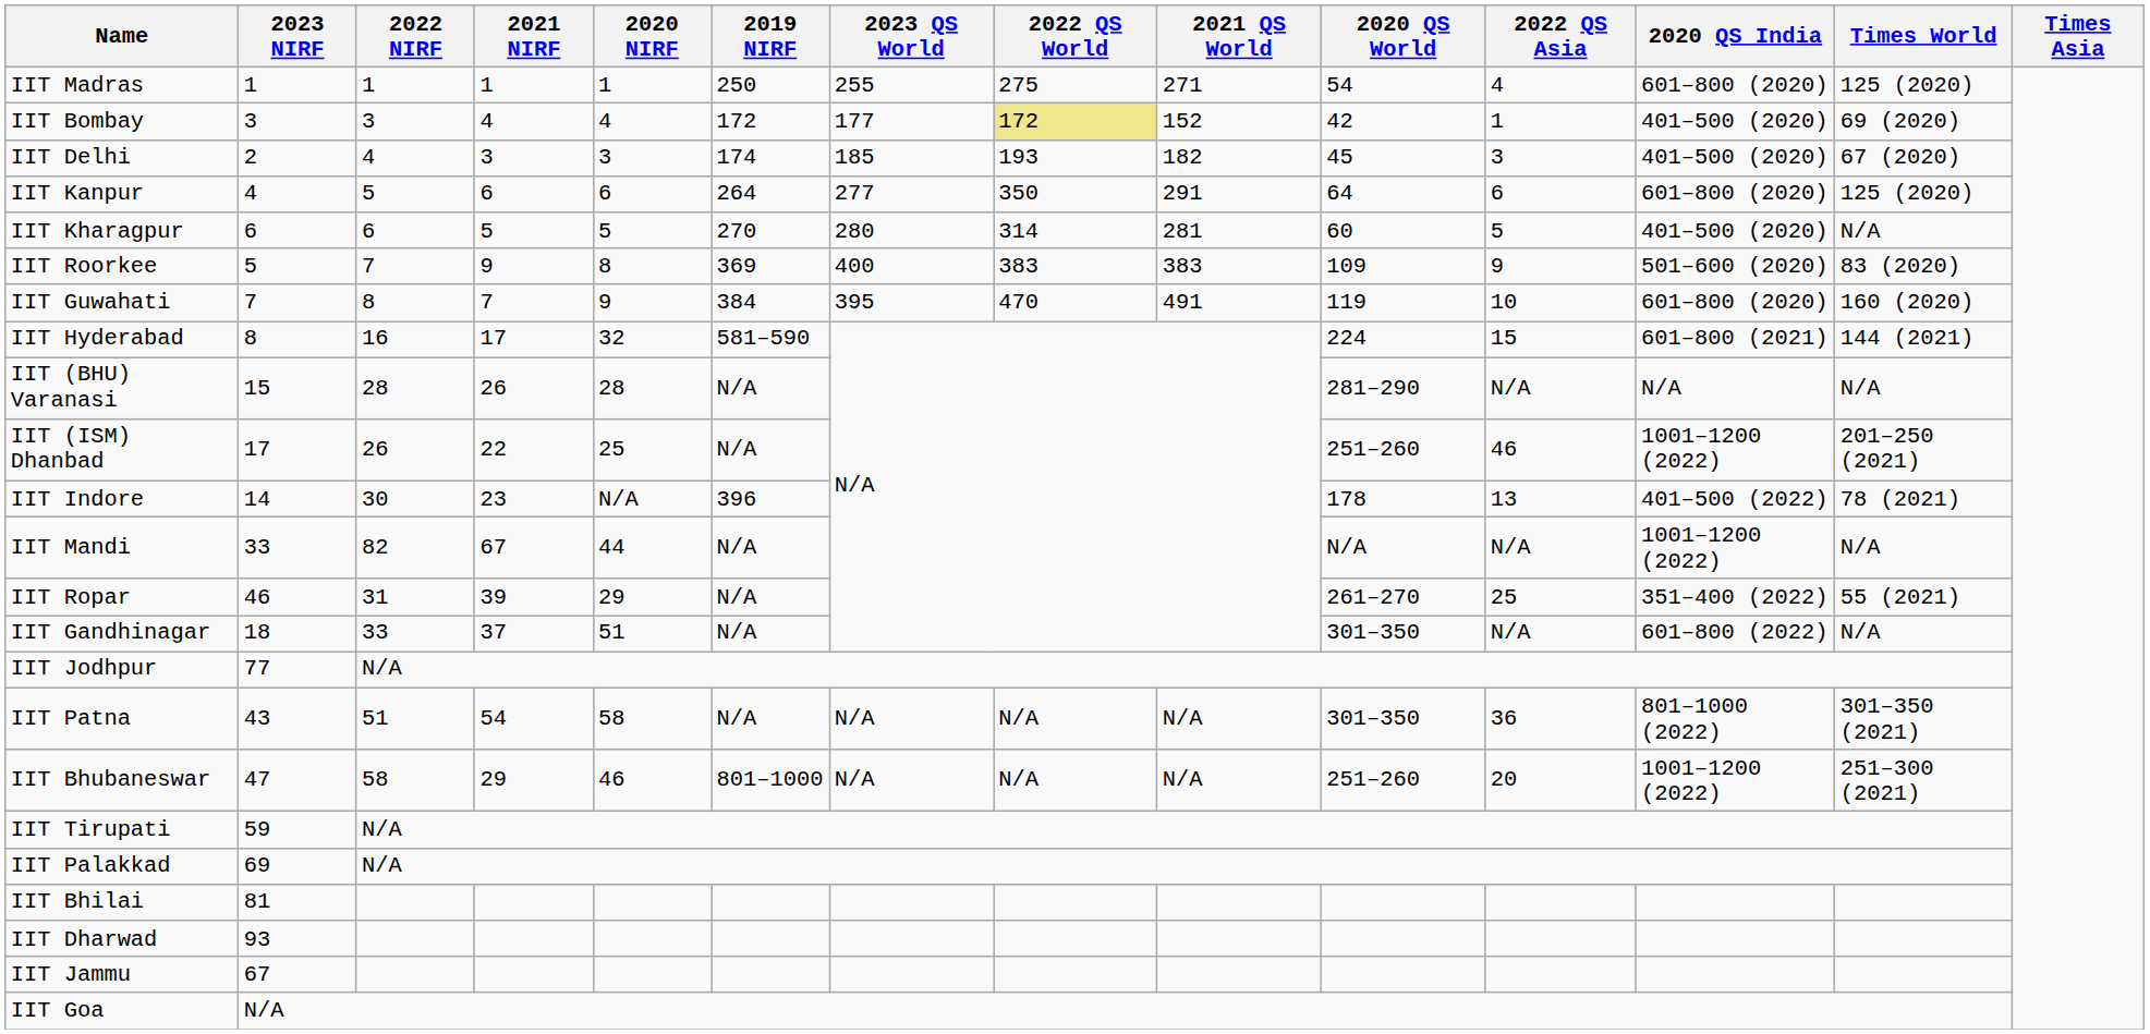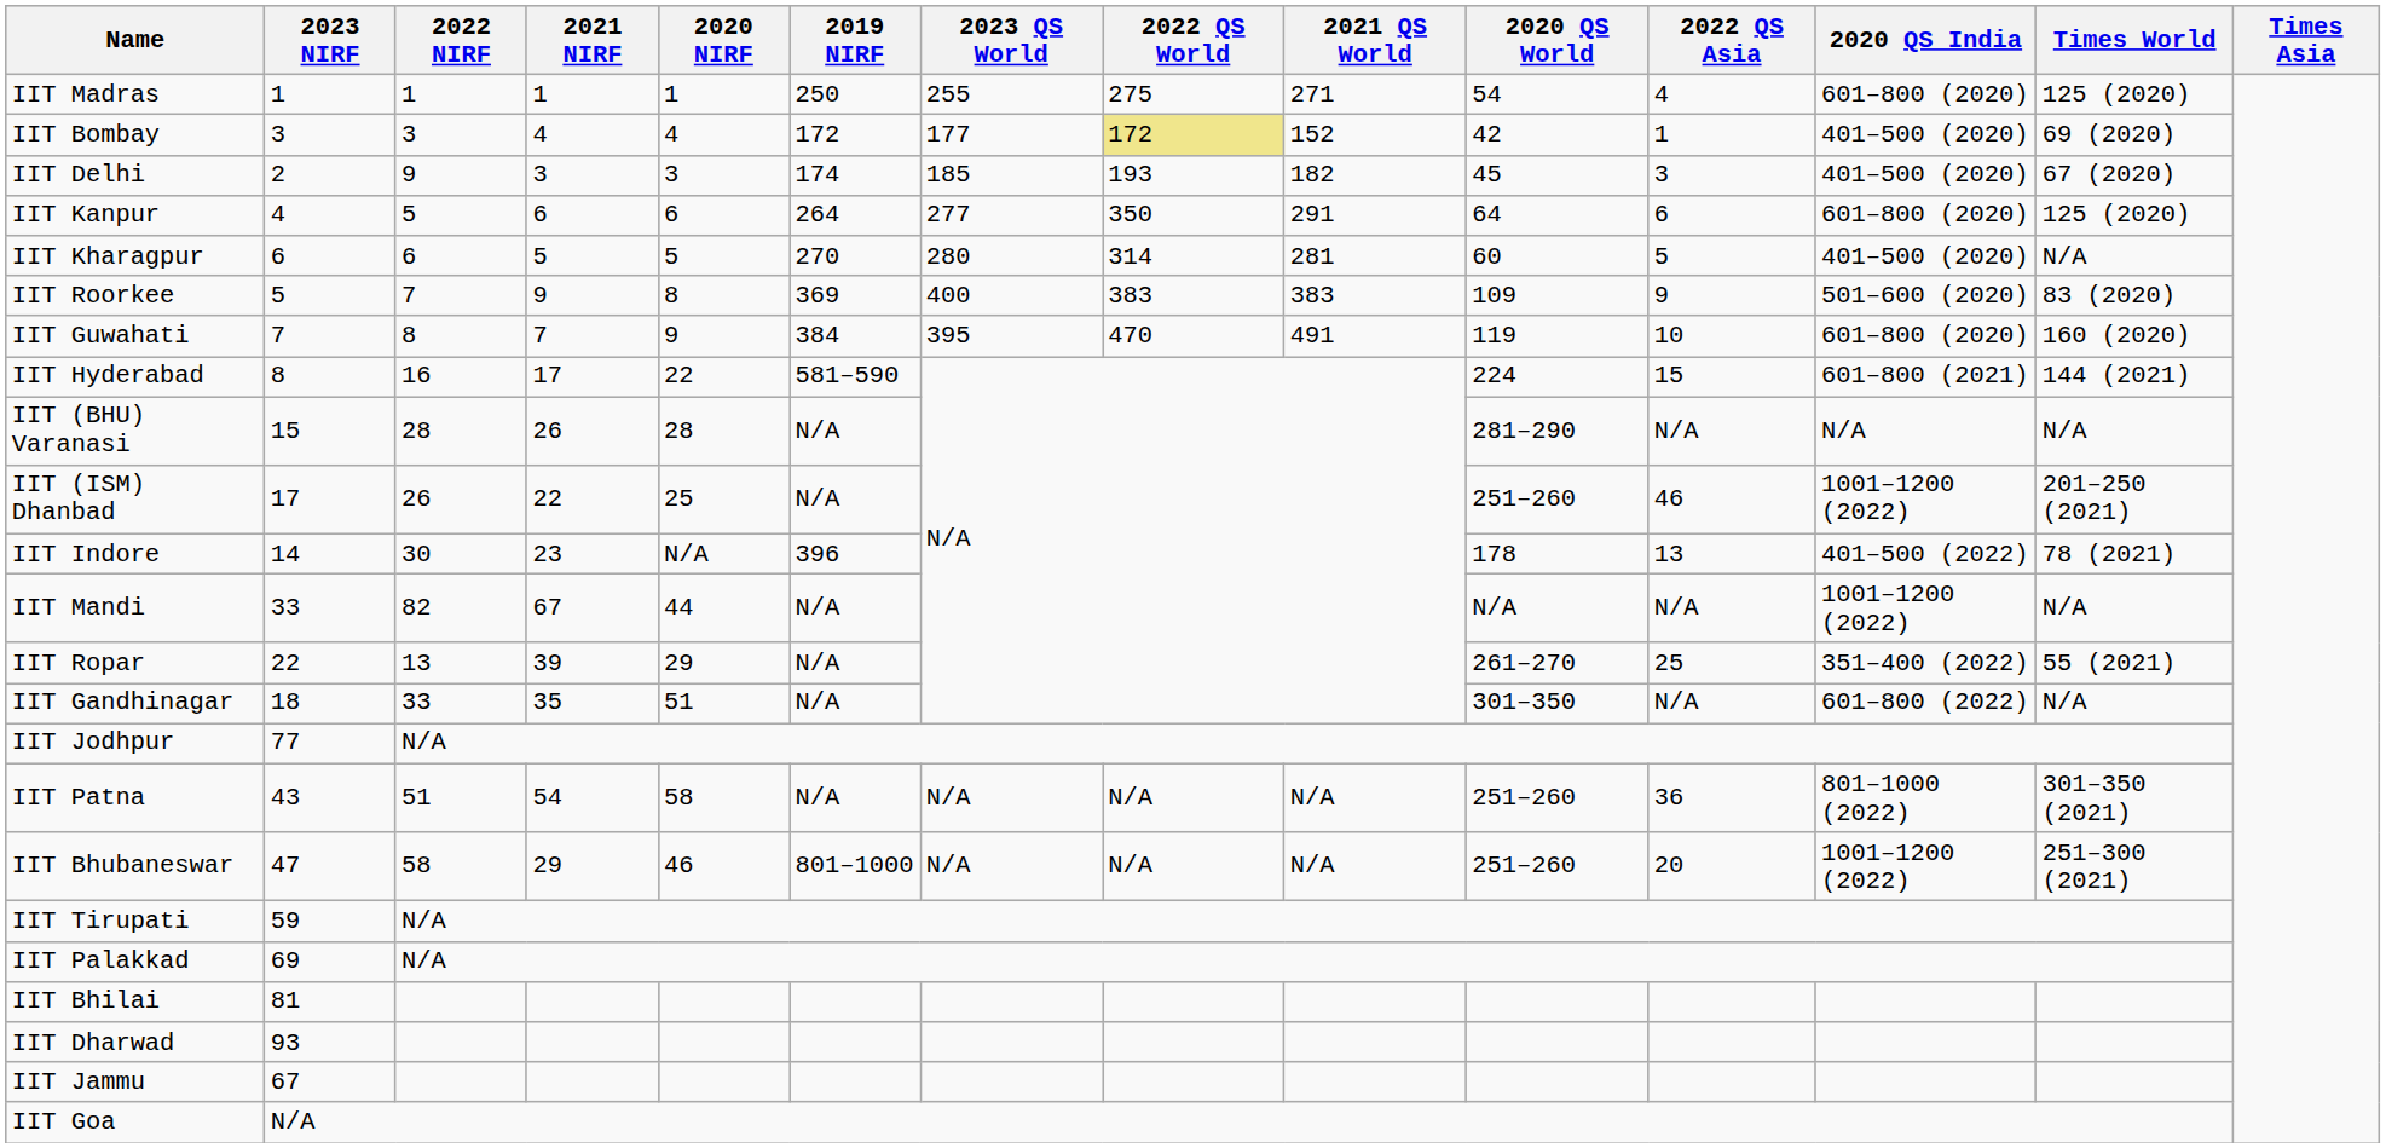 <table class="wikitable sortable">
 <tr>
 <th>Name</th>
 <th>2023 <a href='#'>NIRF</a></th>
 <th>2022 <a href='#'>NIRF</a></th>
 <th>2021 <a href='#'>NIRF</a></th>
 <th>2020 <a href='#'>NIRF</a></th>
 <th>2019 <a href='#'>NIRF</a></th>
 <th>2023 <a href='#'>QS World</a></th>
 <th>2022 <a href='#'>QS World</a></th>
 <th>2021 <a href='#'>QS World</a></th>
 <th>2020 <a href='#'>QS World</a></th>
 <th>2022 <a href='#'>QS Asia</a></th>
 <th>2020 <a href='#'>QS India</a></th>
 <th><a href='#'>Times World</a></th>
 <th><a href='#'>Times Asia</a></th>
 </tr>
 <tr>
 <td>IIT Madras</td>
 <td>1</td>
 <td>1</td>
 <td>1</td>
 <td>1</td>
 <td>250</td>
 <td>255</td>
 <td>275</td>
 <td>271</td>
 <td>54</td>
 <td>4</td>
 <td>601–800 (2020)</td>
 <td>125 (2020)</td>
 </tr>
 <tr>
 <td>IIT Bombay</td>
 <td>3</td>
 <td>3</td>
 <td>4</td>
 <td>4</td>
 <td>172</td>
 <td>177</td>
 <td style="background: khaki;">172</td>
 <td>152</td>
 <td>42</td>
 <td>1</td>
 <td>401–500 (2020)</td>
 <td>69 (2020)</td>
 </tr>
 <tr>
 <td>IIT Delhi</td>
 <td>2</td>
-<td>4</td>
+<td>9</td>
 <td>3</td>
 <td>3</td>
 <td>174</td>
 <td>185</td>
 <td>193</td>
 <td>182</td>
 <td>45</td>
 <td>3</td>
 <td>401–500 (2020)</td>
 <td>67 (2020)</td>
 </tr>
 <tr>
 <td>IIT Kanpur</td>
 <td>4</td>
 <td>5</td>
 <td>6</td>
 <td>6</td>
 <td>264</td>
 <td>277</td>
 <td>350</td>
 <td>291</td>
 <td>64</td>
 <td>6</td>
 <td>601–800 (2020)</td>
 <td>125 (2020)</td>
 </tr>
 <tr>
 <td>IIT Kharagpur</td>
 <td>6</td>
 <td>6</td>
 <td>5</td>
 <td>5</td>
 <td>270</td>
 <td>280</td>
 <td>314</td>
 <td>281</td>
 <td>60</td>
 <td>5</td>
 <td>401–500 (2020)</td>
 <td>N/A</td>
 </tr>
 <tr>
 <td>IIT Roorkee</td>
 <td>5</td>
 <td>7</td>
 <td>9</td>
 <td>8</td>
 <td>369</td>
 <td>400</td>
 <td>383</td>
 <td>383</td>
 <td>109</td>
 <td>9</td>
 <td>501–600 (2020)</td>
 <td>83 (2020)</td>
 </tr>
 <tr>
 <td>IIT Guwahati</td>
 <td>7</td>
 <td>8</td>
 <td>7</td>
 <td>9</td>
 <td>384</td>
 <td>395</td>
 <td>470</td>
 <td>491</td>
 <td>119</td>
 <td>10</td>
 <td>601–800 (2020)</td>
 <td>160 (2020)</td>
 </tr>
 <tr>
 <td>IIT Hyderabad</td>
 <td>8</td>
 <td>16</td>
 <td>17</td>
-<td>32</td>
+<td>22</td>
 <td>581–590</td>
 <td colspan="3" rowspan="7">N/A</td>
 <td>224</td>
 <td>15</td>
 <td>601–800 (2021)</td>
 <td>144 (2021)</td>
 </tr>
 <tr>
 <td>IIT (BHU) Varanasi</td>
 <td>15</td>
 <td>28</td>
 <td>26</td>
 <td>28</td>
 <td>N/A</td>
 <td>281–290</td>
 <td>N/A</td>
 <td>N/A</td>
 <td>N/A</td>
 </tr>
 <tr>
 <td>IIT (ISM) Dhanbad</td>
 <td>17</td>
 <td>26</td>
 <td>22</td>
 <td>25</td>
 <td>N/A</td>
 <td>251–260</td>
 <td>46</td>
 <td>1001–1200 (2022)</td>
 <td>201–250 (2021)</td>
 </tr>
 <tr>
 <td>IIT Indore</td>
 <td>14</td>
 <td>30</td>
 <td>23</td>
 <td>N/A</td>
 <td>396</td>
 <td>178</td>
 <td>13</td>
 <td>401–500 (2022)</td>
 <td>78 (2021)</td>
 </tr>
 <tr>
 <td>IIT Mandi</td>
 <td>33</td>
 <td>82</td>
 <td>67</td>
 <td>44</td>
 <td>N/A</td>
 <td>N/A</td>
 <td>N/A</td>
 <td>1001–1200 (2022)</td>
 <td>N/A</td>
 </tr>
 <tr>
 <td>IIT Ropar</td>
-<td>46</td>
-<td>31</td>
+<td>22</td>
+<td>13</td>
 <td>39</td>
 <td>29</td>
 <td>N/A</td>
 <td>261–270</td>
 <td>25</td>
 <td>351–400 (2022)</td>
 <td>55 (2021)</td>
 </tr>
 <tr>
 <td>IIT Gandhinagar</td>
 <td>18</td>
 <td>33</td>
-<td>37</td>
+<td>35</td>
 <td>51</td>
 <td>N/A</td>
 <td>301–350</td>
 <td>N/A</td>
 <td>601–800 (2022)</td>
 <td>N/A</td>
 </tr>
 <tr>
 <td>IIT Jodhpur</td>
 <td>77</td>
 <td colspan="11">N/A</td>
 </tr>
 <tr>
 <td>IIT Patna</td>
 <td>43</td>
 <td>51</td>
 <td>54</td>
 <td>58</td>
 <td>N/A</td>
 <td>N/A</td>
 <td>N/A</td>
 <td>N/A</td>
-<td>301–350</td>
+<td>251–260</td>
 <td>36</td>
 <td>801–1000 (2022)</td>
 <td>301–350 (2021)</td>
 </tr>
 <tr>
 <td>IIT Bhubaneswar</td>
 <td>47</td>
 <td>58</td>
 <td>29</td>
 <td>46</td>
 <td>801–1000</td>
 <td>N/A</td>
 <td>N/A</td>
 <td>N/A</td>
 <td>251–260</td>
 <td>20</td>
 <td>1001–1200 (2022)</td>
 <td>251–300 (2021)</td>
 </tr>
 <tr>
 <td>IIT Tirupati</td>
 <td>59</td>
 <td colspan="11">N/A</td>
 </tr>
 <tr>
 <td>IIT Palakkad</td>
 <td>69</td>
 <td colspan="11">N/A</td>
 </tr>
 <tr>
 <td>IIT Bhilai</td>
 <td>81</td>
 <td></td>
 <td></td>
 <td></td>
 <td></td>
 <td></td>
 <td></td>
 <td></td>
 <td></td>
 <td></td>
 <td></td>
 <td></td>
 </tr>
 <tr>
 <td>IIT Dharwad</td>
 <td>93</td>
 <td></td>
 <td></td>
 <td></td>
 <td></td>
 <td></td>
 <td></td>
 <td></td>
 <td></td>
 <td></td>
 <td></td>
 <td></td>
 </tr>
 <tr>
 <td>IIT Jammu</td>
 <td>67</td>
 <td></td>
 <td></td>
 <td></td>
 <td></td>
 <td></td>
 <td></td>
 <td></td>
 <td></td>
 <td></td>
 <td></td>
 <td></td>
 </tr>
 <tr>
 <td>IIT Goa</td>
 <td colspan="12">N/A</td>
 </tr>
 </table>
